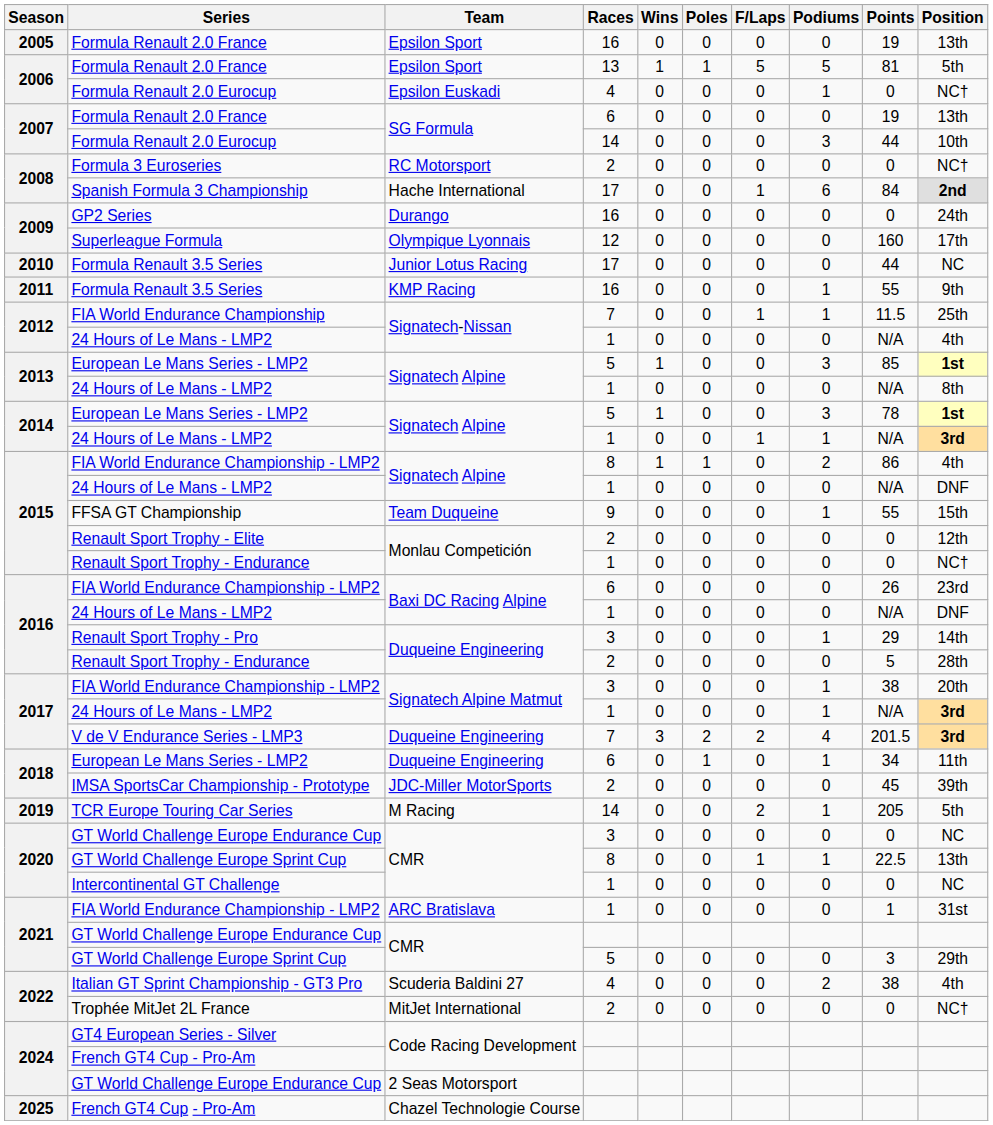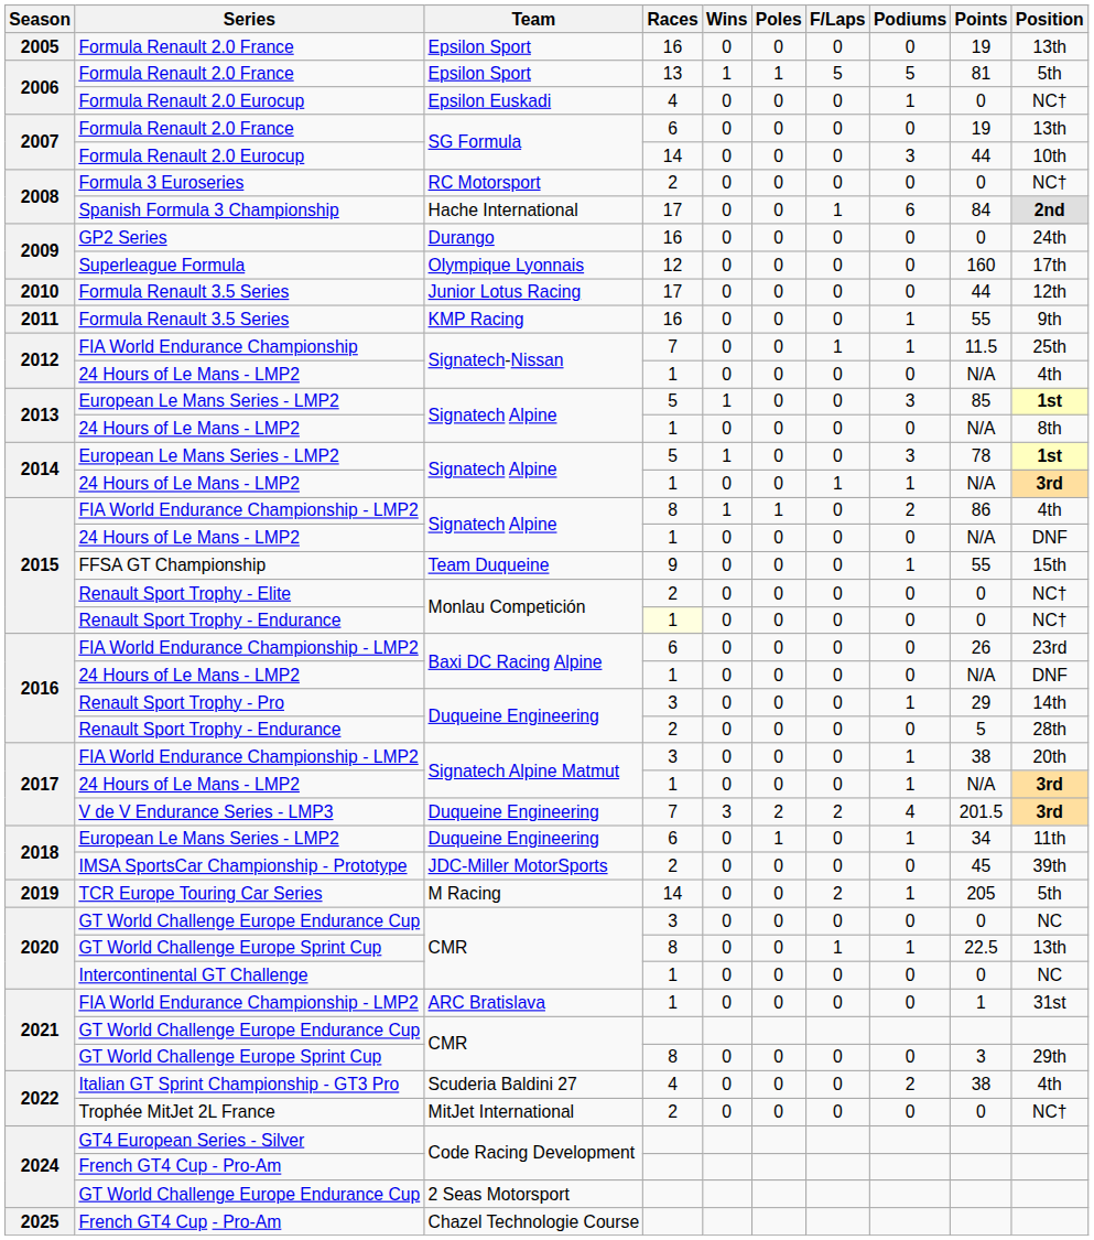 <table class="wikitable" style="font-size: 90%; text-align:center">
 <tr>
 <th>Season</th>
 <th>Series</th>
 <th>Team</th>
 <th>Races</th>
 <th>Wins</th>
 <th>Poles</th>
 <th>F/Laps</th>
 <th>Podiums</th>
 <th>Points</th>
 <th>Position</th>
 </tr>
 <tr>
 <th>2005</th>
 <td align=left><a href='#'>Formula Renault 2.0 France</a></td>
 <td align=left><a href='#'>Epsilon Sport</a></td>
 <td>16</td>
 <td>0</td>
 <td>0</td>
 <td>0</td>
 <td>0</td>
 <td>19</td>
 <td>13th</td>
 </tr>
 <tr>
 <th rowspan=2>2006</th>
 <td align=left><a href='#'>Formula Renault 2.0 France</a></td>
 <td align=left><a href='#'>Epsilon Sport</a></td>
 <td>13</td>
 <td>1</td>
 <td>1</td>
 <td>5</td>
 <td>5</td>
 <td>81</td>
 <td>5th</td>
 </tr>
 <tr>
 <td align=left><a href='#'>Formula Renault 2.0 Eurocup</a></td>
 <td align=left><a href='#'>Epsilon Euskadi</a></td>
 <td>4</td>
 <td>0</td>
 <td>0</td>
 <td>0</td>
 <td>1</td>
 <td>0</td>
 <td>NC†</td>
 </tr>
 <tr>
 <th rowspan=2>2007</th>
 <td align=left><a href='#'>Formula Renault 2.0 France</a></td>
 <td rowspan=2 align=left><a href='#'>SG Formula</a></td>
 <td>6</td>
 <td>0</td>
 <td>0</td>
 <td>0</td>
 <td>0</td>
 <td>19</td>
 <td>13th</td>
 </tr>
 <tr>
 <td align=left><a href='#'>Formula Renault 2.0 Eurocup</a></td>
 <td>14</td>
 <td>0</td>
 <td>0</td>
 <td>0</td>
 <td>3</td>
 <td>44</td>
 <td>10th</td>
 </tr>
 <tr>
 <th rowspan="2">2008</th>
 <td align=left><a href='#'>Formula 3 Euroseries</a></td>
 <td align=left><a href='#'>RC Motorsport</a></td>
 <td>2</td>
 <td>0</td>
 <td>0</td>
 <td>0</td>
 <td>0</td>
 <td>0</td>
 <td>NC†</td>
 </tr>
 <tr>
 <td align=left><a href='#'>Spanish Formula 3 Championship</a></td>
 <td align="left">Hache International</td>
 <td>17</td>
 <td>0</td>
 <td>0</td>
 <td>1</td>
 <td>6</td>
 <td>84</td>
 <td style="background:#DFDFDF;"><strong>2nd</strong></td>
 </tr>
 <tr>
 <th rowspan="2">2009</th>
 <td align="left"><a href='#'>GP2 Series</a></td>
 <td align="left"><a href='#'>Durango</a></td>
 <td>16</td>
 <td>0</td>
 <td>0</td>
 <td>0</td>
 <td>0</td>
 <td>0</td>
 <td>24th</td>
 </tr>
 <tr>
 <td align="left"><a href='#'>Superleague Formula</a></td>
 <td align="left"><a href='#'>Olympique Lyonnais</a></td>
 <td>12</td>
 <td>0</td>
 <td>0</td>
 <td>0</td>
 <td>0</td>
 <td>160</td>
 <td>17th</td>
 </tr>
 <tr>
 <th>2010</th>
 <td align=left><a href='#'>Formula Renault 3.5 Series</a></td>
 <td align=left><a href='#'>Junior Lotus Racing</a></td>
 <td>17</td>
 <td>0</td>
 <td>0</td>
 <td>0</td>
 <td>0</td>
 <td>44</td>
-<td>NC</td>
+<td>12th</td>
 </tr>
 <tr>
 <th>2011</th>
 <td align=left><a href='#'>Formula Renault 3.5 Series</a></td>
 <td align=left><a href='#'>KMP Racing</a></td>
 <td>16</td>
 <td>0</td>
 <td>0</td>
 <td>0</td>
 <td>1</td>
 <td>55</td>
 <td>9th</td>
 </tr>
 <tr>
 <th rowspan="2">2012</th>
 <td align=left><a href='#'>FIA World Endurance Championship</a></td>
 <td rowspan="2" align=left><a href='#'>Signatech</a>-<a href='#'>Nissan</a></td>
 <td>7</td>
 <td>0</td>
 <td>0</td>
 <td>1</td>
 <td>1</td>
 <td>11.5</td>
 <td>25th</td>
 </tr>
 <tr>
 <td align=left><a href='#'>24 Hours of Le Mans - LMP2</a></td>
 <td>1</td>
 <td>0</td>
 <td>0</td>
 <td>0</td>
 <td>0</td>
 <td>N/A</td>
 <td>4th</td>
 </tr>
 <tr>
 <th rowspan="2">2013</th>
 <td align=left><a href='#'>European Le Mans Series - LMP2</a></td>
 <td rowspan="2" align=left><a href='#'>Signatech</a> <a href='#'>Alpine</a></td>
 <td>5</td>
 <td>1</td>
 <td>0</td>
 <td>0</td>
 <td>3</td>
 <td>85</td>
 <td style="background:#FFFFBF;"><strong>1st</strong></td>
 </tr>
 <tr>
 <td align=left><a href='#'>24 Hours of Le Mans - LMP2</a></td>
 <td>1</td>
 <td>0</td>
 <td>0</td>
 <td>0</td>
 <td>0</td>
 <td>N/A</td>
 <td>8th</td>
 </tr>
 <tr>
 <th rowspan="2">2014</th>
 <td align=left><a href='#'>European Le Mans Series - LMP2</a></td>
 <td rowspan="2" align=left><a href='#'>Signatech</a> <a href='#'>Alpine</a></td>
 <td>5</td>
 <td>1</td>
 <td>0</td>
 <td>0</td>
 <td>3</td>
 <td>78</td>
 <td style="background:#FFFFBF;"><strong>1st</strong></td>
 </tr>
 <tr>
 <td align=left><a href='#'>24 Hours of Le Mans - LMP2</a></td>
 <td>1</td>
 <td>0</td>
 <td>0</td>
 <td>1</td>
 <td>1</td>
 <td>N/A</td>
 <td style="background:#FFDF9F;"><strong>3rd</strong></td>
 </tr>
 <tr>
 <th rowspan="5">2015</th>
 <td align=left><a href='#'>FIA World Endurance Championship - LMP2</a></td>
 <td rowspan="2" align=left><a href='#'>Signatech</a> <a href='#'>Alpine</a></td>
 <td>8</td>
 <td>1</td>
 <td>1</td>
 <td>0</td>
 <td>2</td>
 <td>86</td>
 <td>4th</td>
 </tr>
 <tr>
 <td align=left><a href='#'>24 Hours of Le Mans - LMP2</a></td>
 <td>1</td>
 <td>0</td>
 <td>0</td>
 <td>0</td>
 <td>0</td>
 <td>N/A</td>
 <td>DNF</td>
 </tr>
 <tr>
 <td align=left>FFSA GT Championship</td>
 <td align=left><a href='#'>Team Duqueine</a></td>
 <td>9</td>
 <td>0</td>
 <td>0</td>
 <td>0</td>
 <td>1</td>
 <td>55</td>
 <td>15th</td>
 </tr>
 <tr>
 <td align=left><a href='#'>Renault Sport Trophy - Elite</a></td>
 <td rowspan="2" align=left>Monlau Competición</td>
 <td>2</td>
 <td>0</td>
 <td>0</td>
 <td>0</td>
 <td>0</td>
 <td>0</td>
-<td>12th</td>
+<td>NC†</td>
 </tr>
 <tr>
 <td align=left><a href='#'>Renault Sport Trophy - Endurance</a></td>
-<td>1</td>
+<td style="background: lightyellow;">1</td>
 <td>0</td>
 <td>0</td>
 <td>0</td>
 <td>0</td>
 <td>0</td>
 <td>NC†</td>
 </tr>
 <tr>
 <th rowspan="4">2016</th>
 <td align=left><a href='#'>FIA World Endurance Championship - LMP2</a></td>
 <td rowspan="2" align=left><a href='#'>Baxi DC Racing</a> <a href='#'>Alpine</a></td>
 <td>6</td>
 <td>0</td>
 <td>0</td>
 <td>0</td>
 <td>0</td>
 <td>26</td>
 <td>23rd</td>
 </tr>
 <tr>
 <td align=left><a href='#'>24 Hours of Le Mans - LMP2</a></td>
 <td>1</td>
 <td>0</td>
 <td>0</td>
 <td>0</td>
 <td>0</td>
 <td>N/A</td>
 <td>DNF</td>
 </tr>
 <tr>
 <td align=left><a href='#'>Renault Sport Trophy - Pro</a></td>
 <td rowspan="2" align=left><a href='#'>Duqueine Engineering</a></td>
 <td>3</td>
 <td>0</td>
 <td>0</td>
 <td>0</td>
 <td>1</td>
 <td>29</td>
 <td>14th</td>
 </tr>
 <tr>
 <td align=left><a href='#'>Renault Sport Trophy - Endurance</a></td>
 <td>2</td>
 <td>0</td>
 <td>0</td>
 <td>0</td>
 <td>0</td>
 <td>5</td>
 <td>28th</td>
 </tr>
 <tr>
 <th rowspan="3">2017</th>
 <td align=left><a href='#'>FIA World Endurance Championship - LMP2</a></td>
 <td rowspan="2" align=left><a href='#'>Signatech Alpine Matmut</a></td>
 <td>3</td>
 <td>0</td>
 <td>0</td>
 <td>0</td>
 <td>1</td>
 <td>38</td>
 <td>20th</td>
 </tr>
 <tr>
 <td align=left><a href='#'>24 Hours of Le Mans - LMP2</a></td>
 <td>1</td>
 <td>0</td>
 <td>0</td>
 <td>0</td>
 <td>1</td>
 <td>N/A</td>
 <td style="background:#FFDF9F;"><strong>3rd</strong></td>
 </tr>
 <tr>
 <td align=left><a href='#'>V de V Endurance Series - LMP3</a></td>
 <td align=left><a href='#'>Duqueine Engineering</a></td>
 <td>7</td>
 <td>3</td>
 <td>2</td>
 <td>2</td>
 <td>4</td>
 <td>201.5</td>
 <td style="background:#FFDF9F;"><strong>3rd</strong></td>
 </tr>
 <tr>
 <th rowspan="2">2018</th>
 <td align=left><a href='#'>European Le Mans Series - LMP2</a></td>
 <td align=left><a href='#'>Duqueine Engineering</a></td>
 <td>6</td>
 <td>0</td>
 <td>1</td>
 <td>0</td>
 <td>1</td>
 <td>34</td>
 <td>11th</td>
 </tr>
 <tr>
 <td align=left><a href='#'>IMSA SportsCar Championship - Prototype</a></td>
 <td align=left><a href='#'>JDC-Miller MotorSports</a></td>
 <td>2</td>
 <td>0</td>
 <td>0</td>
 <td>0</td>
 <td>0</td>
 <td>45</td>
 <td>39th</td>
 </tr>
 <tr>
 <th>2019</th>
 <td align=left><a href='#'>TCR Europe Touring Car Series</a></td>
 <td align=left>M Racing</td>
 <td>14</td>
 <td>0</td>
 <td>0</td>
 <td>2</td>
 <td>1</td>
 <td>205</td>
 <td>5th</td>
 </tr>
 <tr>
 <th rowspan="3">2020</th>
 <td align=left><a href='#'>GT World Challenge Europe Endurance Cup</a></td>
 <td rowspan="3" align=left>CMR</td>
 <td>3</td>
 <td>0</td>
 <td>0</td>
 <td>0</td>
 <td>0</td>
 <td>0</td>
 <td>NC</td>
 </tr>
 <tr>
 <td align=left><a href='#'>GT World Challenge Europe Sprint Cup</a></td>
 <td>8</td>
 <td>0</td>
 <td>0</td>
 <td>1</td>
 <td>1</td>
 <td>22.5</td>
 <td>13th</td>
 </tr>
 <tr>
 <td align=left><a href='#'>Intercontinental GT Challenge</a></td>
 <td>1</td>
 <td>0</td>
 <td>0</td>
 <td>0</td>
 <td>0</td>
 <td>0</td>
 <td>NC</td>
 </tr>
 <tr>
 <th rowspan="3">2021</th>
 <td align=left><a href='#'>FIA World Endurance Championship - LMP2</a></td>
 <td align=left><a href='#'>ARC Bratislava</a></td>
 <td>1</td>
 <td>0</td>
 <td>0</td>
 <td>0</td>
 <td>0</td>
 <td>1</td>
 <td>31st</td>
 </tr>
 <tr>
 <td align=left nowrap><a href='#'>GT World Challenge Europe Endurance Cup</a></td>
 <td rowspan="2" align=left>CMR</td>
 <td></td>
 <td></td>
 <td></td>
 <td></td>
 <td></td>
 <td></td>
 <td></td>
 </tr>
 <tr>
 <td align=left><a href='#'>GT World Challenge Europe Sprint Cup</a></td>
-<td>5</td>
+<td>8</td>
 <td>0</td>
 <td>0</td>
 <td>0</td>
 <td>0</td>
 <td>3</td>
 <td>29th</td>
 </tr>
 <tr>
 <th rowspan="2">2022</th>
 <td align=left><a href='#'>Italian GT Sprint Championship - GT3 Pro</a></td>
 <td align=left>Scuderia Baldini 27</td>
 <td>4</td>
 <td>0</td>
 <td>0</td>
 <td>0</td>
 <td>2</td>
 <td>38</td>
 <td>4th</td>
 </tr>
 <tr>
 <td align=left>Trophée MitJet 2L France</td>
 <td align=left>MitJet International</td>
 <td>2</td>
 <td>0</td>
 <td>0</td>
 <td>0</td>
 <td>0</td>
 <td>0</td>
 <td>NC†</td>
 </tr>
 <tr>
 <th rowspan="3">2024</th>
 <td align=left nowrap><a href='#'>GT4 European Series - Silver</a></td>
 <td rowspan="2" align="left">Code Racing Development</td>
 <td></td>
 <td></td>
 <td></td>
 <td></td>
 <td></td>
 <td></td>
 <td></td>
 </tr>
 <tr>
 <td align=left><a href='#'>French GT4 Cup - Pro-Am</a></td>
 <td></td>
 <td></td>
 <td></td>
 <td></td>
 <td></td>
 <td></td>
 <td></td>
 </tr>
 <tr>
 <td align=left><a href='#'>GT World Challenge Europe Endurance Cup</a></td>
 <td align=left>2 Seas Motorsport</td>
 <td></td>
 <td></td>
 <td></td>
 <td></td>
 <td></td>
 <td></td>
 <td></td>
 </tr>
 <tr>
 <th>2025</th>
 <td align=left><a href='#'>French GT4 Cup</a> <a href='#'>- Pro-Am</a></td>
 <td align=left>Chazel Technologie Course</td>
 <td></td>
 <td></td>
 <td></td>
 <td></td>
 <td></td>
 <td></td>
 <td></td>
 </tr>
 </table>
